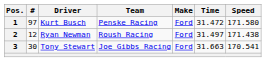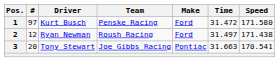 <table class="wikitable" style="font-size:95%">
 <tr>
 <th>Pos.</th>
 <th>#</th>
 <th>Driver</th>
 <th>Team</th>
 <th>Make</th>
 <th>Time</th>
 <th>Speed</th>
 </tr>
 <tr>
 <th>1</th>
 <td>97</td>
 <td><a href='#'>Kurt Busch</a></td>
 <td><a href='#'>Penske Racing</a></td>
 <td><a href='#'>Ford</a></td>
 <td>31.472</td>
 <td>171.580</td>
 </tr>
 <tr>
 <th>2</th>
 <td>12</td>
 <td><a href='#'>Ryan Newman</a></td>
 <td><a href='#'>Roush Racing</a></td>
 <td><a href='#'>Ford</a></td>
 <td>31.497</td>
 <td>171.438</td>
 </tr>
 <tr>
 <th>3</th>
-<td>30</td>
+<td>20</td>
 <td><a href='#'>Tony Stewart</a></td>
 <td><a href='#'>Joe Gibbs Racing</a></td>
-<td><a href='#'>Ford</a></td>
+<td><a href='#'>Pontiac</a></td>
 <td>31.663</td>
 <td>170.541</td>
 </tr>
 <tr>
 <th colspan="7"></th>
 </tr>
 </table>
